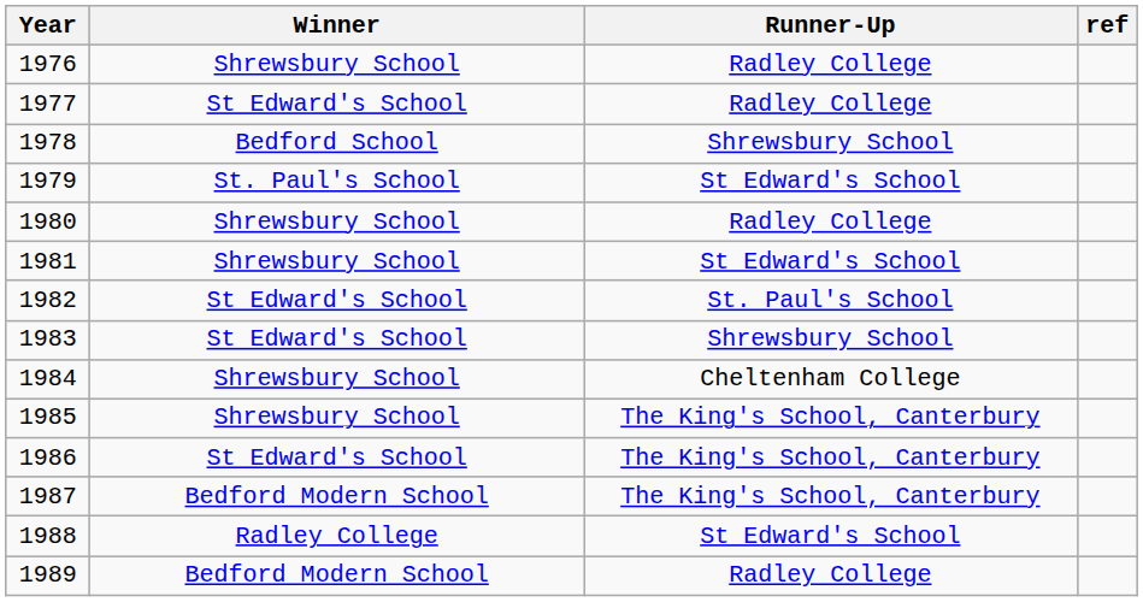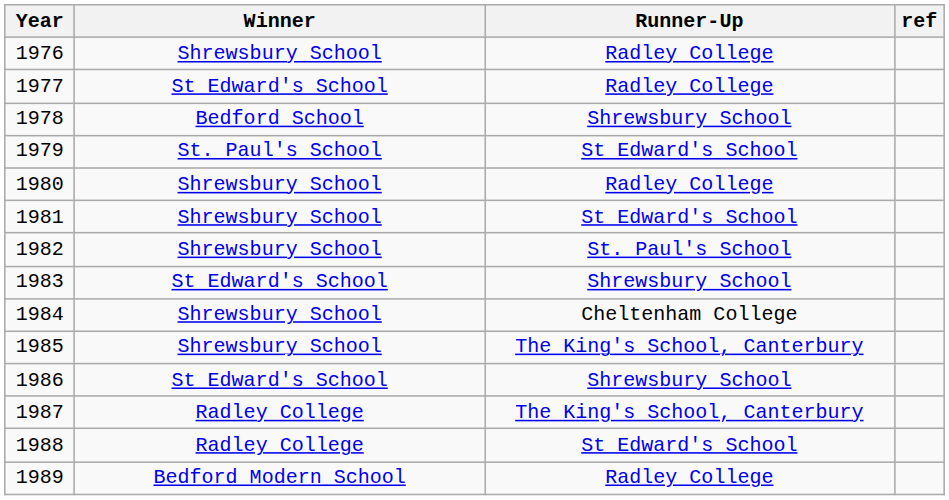 <table class="wikitable" style="text-align:center">
 <tr>
 <th width=50>Year</th>
 <th width=500>Winner</th>
 <th width=500>Runner-Up</th>
 <th width=30>ref</th>
 </tr>
 <tr>
 <td>1976</td>
 <td><a href='#'>Shrewsbury School</a></td>
 <td><a href='#'>Radley College</a></td>
 <td></td>
 </tr>
 <tr>
 <td>1977</td>
 <td><a href='#'>St Edward's School</a></td>
 <td><a href='#'>Radley College</a></td>
 <td></td>
 </tr>
 <tr>
 <td>1978</td>
 <td><a href='#'>Bedford School</a></td>
 <td><a href='#'>Shrewsbury School</a></td>
 <td></td>
 </tr>
 <tr>
 <td>1979</td>
 <td><a href='#'>St. Paul's School</a></td>
 <td><a href='#'>St Edward's School</a></td>
 <td></td>
 </tr>
 <tr>
 <td>1980</td>
 <td><a href='#'>Shrewsbury School</a></td>
 <td><a href='#'>Radley College</a></td>
 <td></td>
 </tr>
 <tr>
 <td>1981</td>
 <td><a href='#'>Shrewsbury School</a></td>
 <td><a href='#'>St Edward's School</a></td>
 <td></td>
 </tr>
 <tr>
 <td>1982</td>
-<td><a href='#'>St Edward's School</a></td>
+<td><a href='#'>Shrewsbury School</a></td>
 <td><a href='#'>St. Paul's School</a></td>
 <td></td>
 </tr>
 <tr>
 <td>1983</td>
 <td><a href='#'>St Edward's School</a></td>
 <td><a href='#'>Shrewsbury School</a></td>
 <td></td>
 </tr>
 <tr>
 <td>1984</td>
 <td><a href='#'>Shrewsbury School</a></td>
 <td>Cheltenham College</td>
 <td></td>
 </tr>
 <tr>
 <td>1985</td>
 <td><a href='#'>Shrewsbury School</a></td>
 <td><a href='#'>The King's School, Canterbury</a></td>
 <td></td>
 </tr>
 <tr>
 <td>1986</td>
 <td><a href='#'>St Edward's School</a></td>
-<td><a href='#'>The King's School, Canterbury</a></td>
+<td><a href='#'>Shrewsbury School</a></td>
 <td></td>
 </tr>
 <tr>
 <td>1987</td>
-<td><a href='#'>Bedford Modern School</a></td>
+<td><a href='#'>Radley College</a></td>
 <td><a href='#'>The King's School, Canterbury</a></td>
 <td></td>
 </tr>
 <tr>
 <td>1988</td>
 <td><a href='#'>Radley College</a></td>
 <td><a href='#'>St Edward's School</a></td>
 <td></td>
 </tr>
 <tr>
 <td>1989</td>
 <td><a href='#'>Bedford Modern School</a></td>
 <td><a href='#'>Radley College</a></td>
 <td></td>
 </tr>
 </table>
